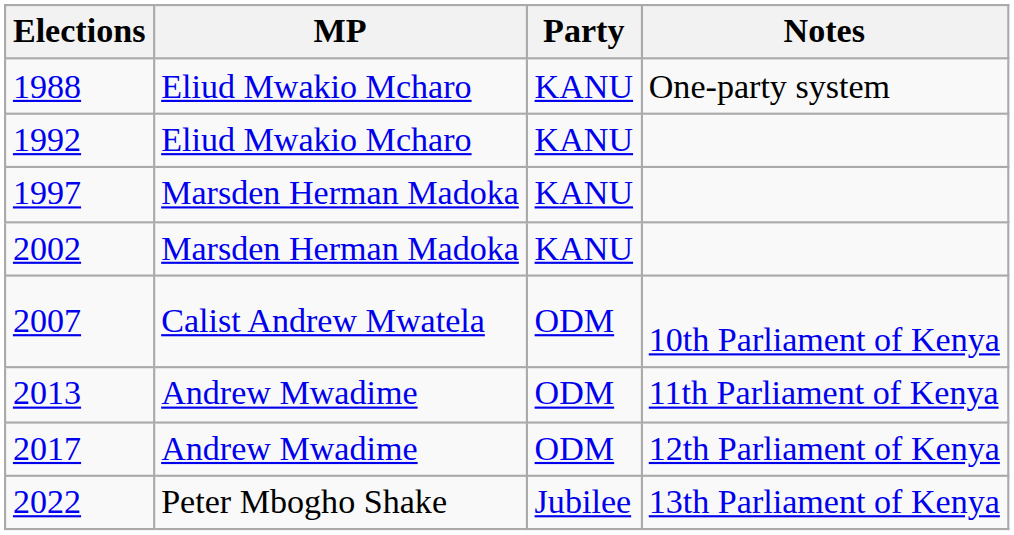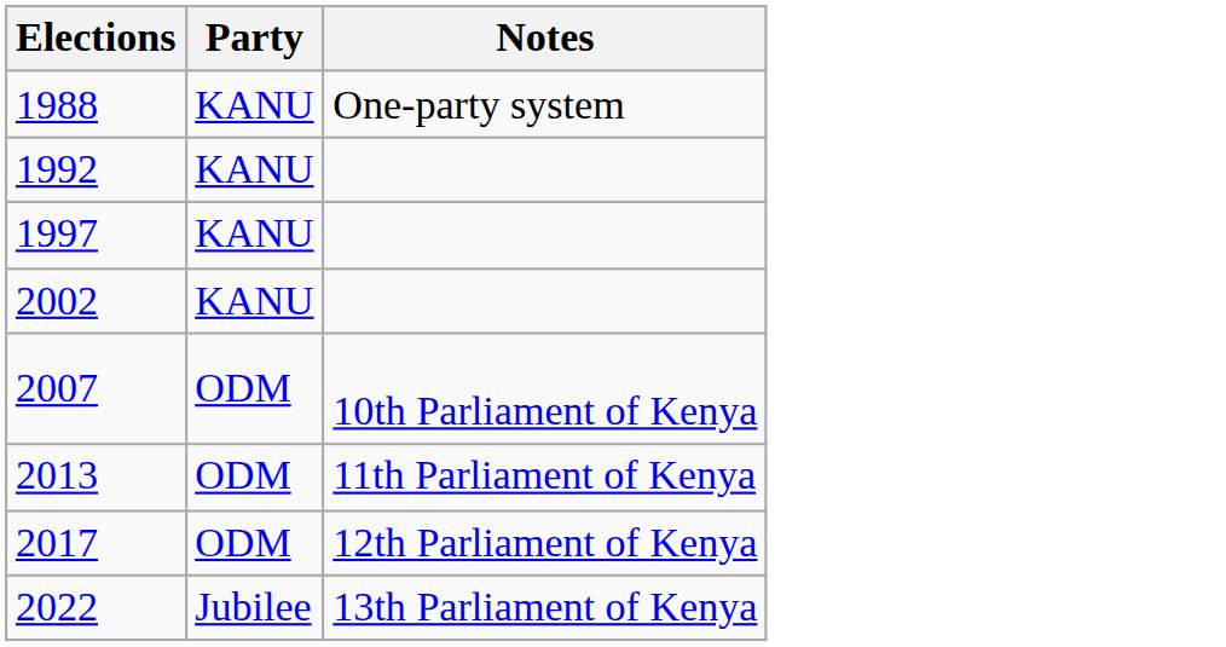 <table class="wikitable">
 <tr>
 <th>Elections</th>
-<th>MP </th>
 <th>Party</th>
 <th>Notes</th>
 </tr>
 <tr>
 <td><a href='#'>1988</a></td>
-<td><a href='#'>Eliud Mwakio Mcharo</a></td>
 <td><a href='#'>KANU</a></td>
 <td>One-party system</td>
 </tr>
 <tr>
 <td><a href='#'>1992</a></td>
-<td><a href='#'>Eliud Mwakio Mcharo</a></td>
 <td><a href='#'>KANU</a></td>
 <td></td>
 </tr>
 <tr>
 <td><a href='#'>1997</a></td>
-<td><a href='#'>Marsden Herman Madoka</a></td>
 <td><a href='#'>KANU</a></td>
 <td></td>
 </tr>
 <tr>
 <td><a href='#'>2002</a></td>
-<td><a href='#'>Marsden Herman Madoka</a></td>
 <td><a href='#'>KANU</a></td>
 <td></td>
 </tr>
 <tr>
 <td><a href='#'>2007</a></td>
-<td><a href='#'>Calist Andrew Mwatela</a></td>
 <td><a href='#'>ODM</a></td>
 <td><br><a href='#'>10th Parliament of Kenya</a></td>
 </tr>
 <tr>
 <td><a href='#'>2013</a></td>
-<td><a href='#'>Andrew Mwadime</a></td>
 <td><a href='#'>ODM</a></td>
 <td><a href='#'>11th Parliament of Kenya</a></td>
 </tr>
 <tr>
 <td><a href='#'>2017</a></td>
-<td><a href='#'>Andrew Mwadime</a></td>
 <td><a href='#'>ODM</a></td>
 <td><a href='#'>12th Parliament of Kenya</a></td>
 </tr>
 <tr>
 <td><a href='#'>2022</a></td>
-<td>Peter Mbogho Shake</td>
 <td><a href='#'>Jubilee</a></td>
 <td><a href='#'>13th Parliament of Kenya</a></td>
 </tr>
 </table>
